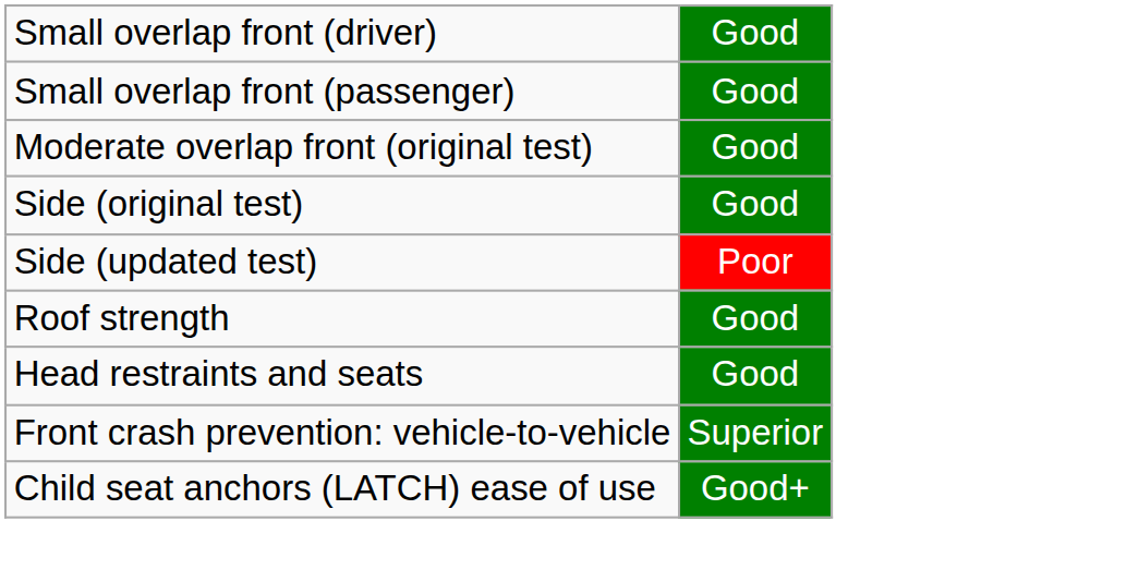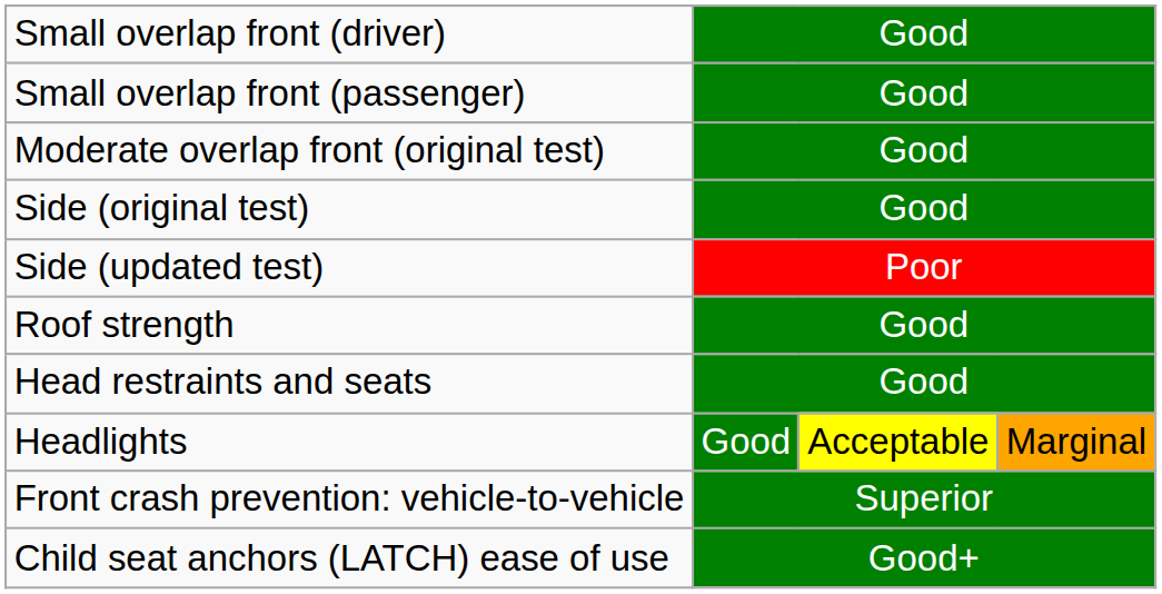 <table class="wikitable">
 <tr>
 <td>Small overlap front (driver)</td>
 <td colspan="3" style="text-align:center;color:white;background: green">Good</td>
 </tr>
 <tr>
 <td>Small overlap front (passenger)</td>
 <td colspan="3" style="text-align:center;color:white;background: green">Good</td>
 </tr>
 <tr>
 <td>Moderate overlap front (original test)</td>
 <td colspan="3" style="text-align:center;color:white;background: green">Good</td>
 </tr>
 <tr>
 <td>Side (original test)</td>
 <td colspan="3" style="text-align:center;color:white;background: green">Good</td>
 </tr>
 <tr>
 <td>Side (updated test)</td>
 <td colspan="3" style="text-align:center;color:white;background: red">Poor</td>
 </tr>
 <tr>
 <td>Roof strength</td>
 <td colspan="3" style="text-align:center;color:white;background: green">Good</td>
 </tr>
 <tr>
 <td>Head restraints and seats</td>
 <td colspan="3" style="text-align:center;color:white;background: green">Good</td>
 </tr>
 <tr>
+<td>Headlights</td>
+<td style="text-align:center;color:white;background: green">Good</td>
+<td style="text-align:center;color:black;background: yellow">Acceptable</td>
+<td style="text-align:center;color:black;background: orange">Marginal</td>
+</tr>
+<tr>
 <td>Front crash prevention: vehicle-to-vehicle</td>
 <td colspan="3" style="text-align:center;color:white;background: green">Superior</td>
 </tr>
 <tr>
 <td>Child seat anchors (LATCH) ease of use</td>
 <td colspan="3" style="text-align:center;color:white;background: green">Good+</td>
 </tr>
 </table>
